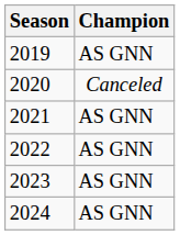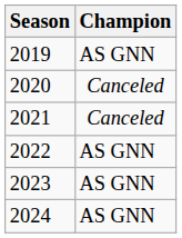 <table class="wikitable">
 <tr>
 <th scope="row">Season</th>
 <th scope="row">Champion</th>
 </tr>
 <tr>
 <td>2019</td>
 <td>AS GNN</td>
 </tr>
 <tr>
 <td>2020</td>
 <td align=center><em>Canceled</em></td>
 </tr>
 <tr>
 <td>2021</td>
-<td>AS GNN</td>
+<td align=center><em>Canceled</em></td>
 </tr>
 <tr>
 <td>2022</td>
 <td>AS GNN</td>
 </tr>
 <tr>
 <td>2023</td>
 <td>AS GNN</td>
 </tr>
 <tr>
 <td>2024</td>
 <td>AS GNN</td>
 </tr>
 </table>
